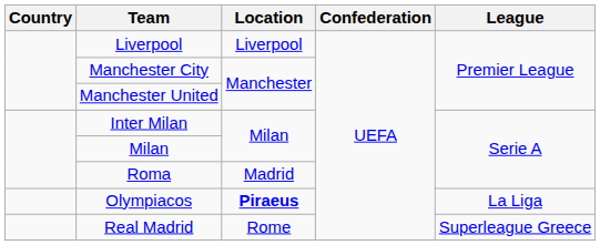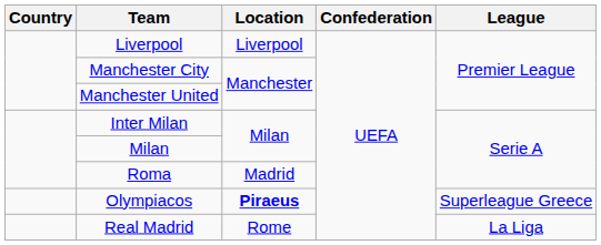 <table class="wikitable sortable" style="text-align:center">
 <tr>
 <th>Country</th>
 <th>Team</th>
 <th>Location</th>
 <th>Confederation</th>
 <th>League</th>
 </tr>
 <tr>
 <td rowspan="3"></td>
 <td><a href='#'>Liverpool</a></td>
 <td><a href='#'>Liverpool</a></td>
 <td rowspan="8"><a href='#'>UEFA</a></td>
 <td rowspan="3"><a href='#'>Premier League</a></td>
 </tr>
 <tr>
 <td><a href='#'>Manchester City</a></td>
 <td rowspan="2"><a href='#'>Manchester</a></td>
 </tr>
 <tr>
 <td><a href='#'>Manchester United</a></td>
 </tr>
 <tr>
 <td rowspan="3"></td>
 <td><a href='#'>Inter Milan</a></td>
 <td rowspan="2"><a href='#'>Milan</a></td>
 <td rowspan="3"><a href='#'>Serie A</a></td>
 </tr>
 <tr>
 <td><a href='#'>Milan</a></td>
 </tr>
 <tr>
 <td><a href='#'>Roma</a></td>
 <td><a href='#'>Madrid</a></td>
 </tr>
 <tr>
 <td></td>
 <td><a href='#'>Olympiacos</a></td>
 <td><strong><a href='#'>Piraeus</a></strong></td>
-<td><a href='#'>La Liga</a></td>
+<td><a href='#'>Superleague Greece</a></td>
 </tr>
 <tr>
 <td></td>
 <td><a href='#'>Real Madrid</a></td>
 <td><a href='#'>Rome</a></td>
-<td><a href='#'>Superleague Greece</a></td>
+<td><a href='#'>La Liga</a></td>
 </tr>
 </table>
